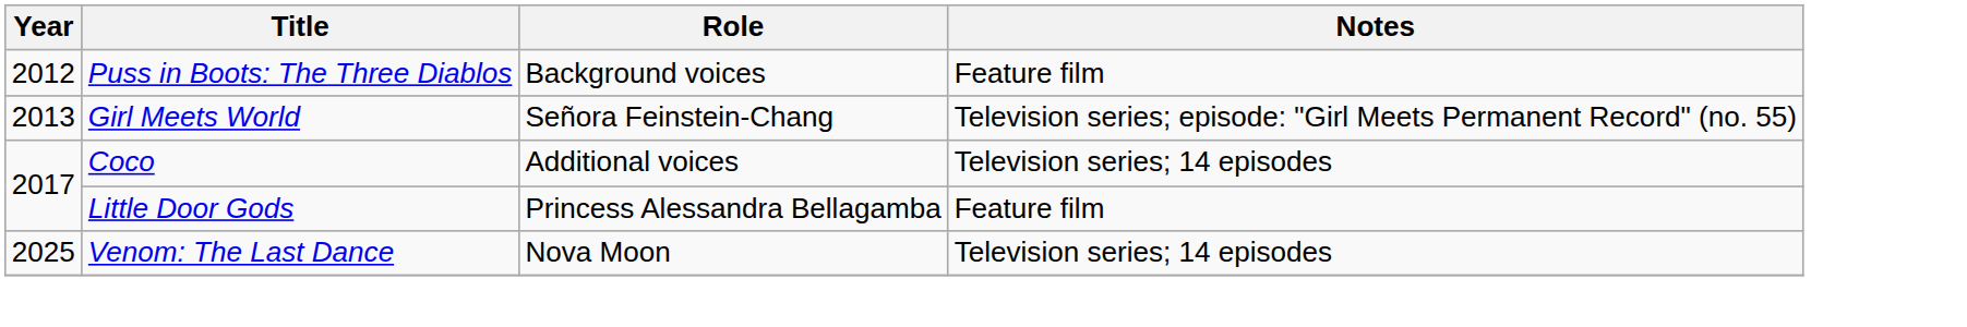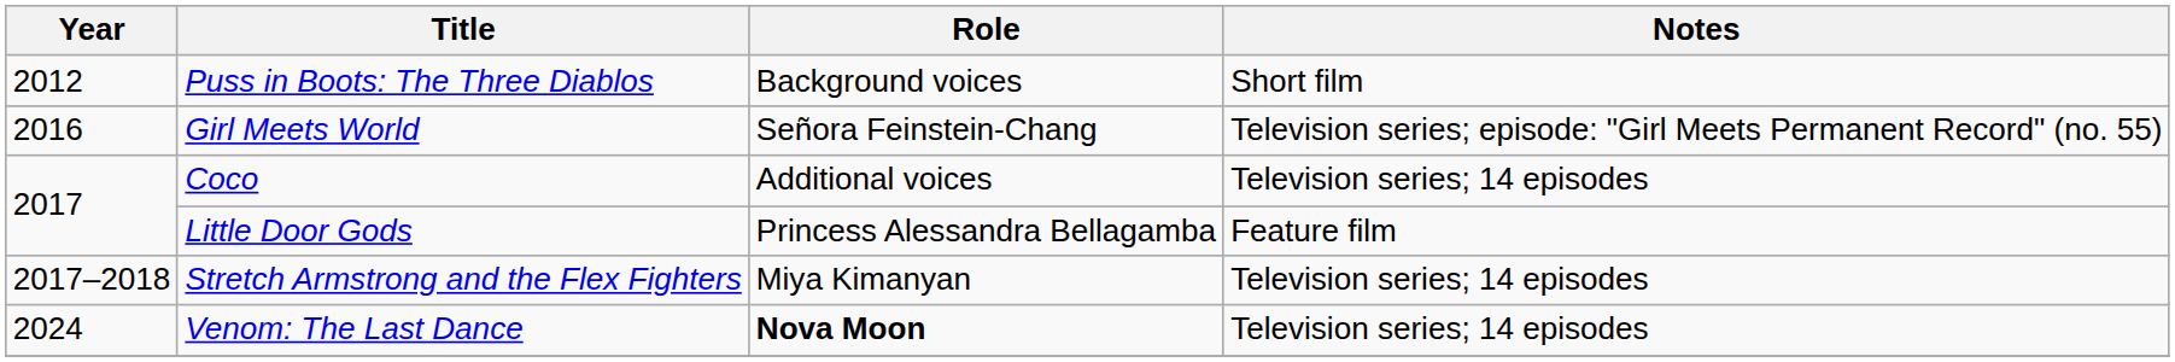 <table class="wikitable plainrowheaders sortable">
 <tr>
 <th scope="col">Year</th>
 <th scope="col">Title</th>
 <th scope="col">Role</th>
 <th scope="col" class="unsortable">Notes</th>
 </tr>
 <tr>
 <td>2012</td>
 <td><em><a href='#'>Puss in Boots: The Three Diablos</a></em></td>
 <td>Background voices</td>
-<td>Feature film</td>
+<td>Short film</td>
 </tr>
 <tr>
-<td>2013</td>
+<td>2016</td>
 <td><em><a href='#'>Girl Meets World</a></em></td>
 <td>Señora Feinstein-Chang</td>
 <td>Television series; episode: "Girl Meets Permanent Record" (no. 55)</td>
 </tr>
 <tr>
 <td rowspan=2>2017</td>
 <td><em><a href='#'>Coco</a></em></td>
 <td>Additional voices</td>
 <td>Television series; 14 episodes</td>
 </tr>
 <tr>
 <td><em><a href='#'>Little Door Gods</a></em></td>
 <td>Princess Alessandra Bellagamba</td>
 <td>Feature film</td>
 </tr>
 <tr>
-<td>2025</td>
+<td>2017–2018</td>
+<td><em><a href='#'>Stretch Armstrong and the Flex Fighters</a></em></td>
+<td>Miya Kimanyan</td>
+<td>Television series; 14 episodes</td>
+</tr>
+<tr>
+<td>2024</td>
 <td><em><a href='#'>Venom: The Last Dance</a></em></td>
-<td>Nova Moon</td>
+<td><strong>Nova Moon</strong></td>
 <td>Television series; 14 episodes</td>
 </tr>
 <tr>
 </tr>
 </table>
